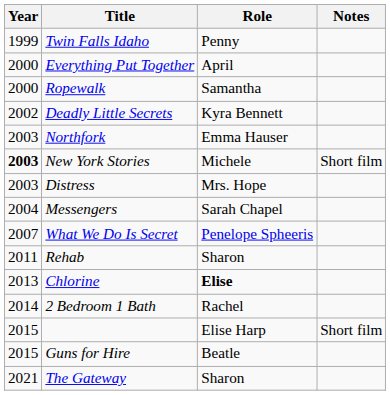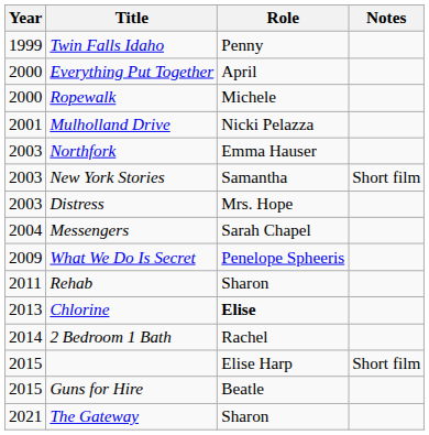 <table class="wikitable sortable">
 <tr>
 <th>Year</th>
 <th>Title</th>
 <th>Role</th>
 <th class="unsortable">Notes</th>
 </tr>
 <tr>
 <td>1999</td>
 <td><em><a href='#'>Twin Falls Idaho</a></em></td>
 <td>Penny</td>
 <td></td>
 </tr>
 <tr>
 <td>2000</td>
 <td><em><a href='#'>Everything Put Together</a></em></td>
 <td>April</td>
 <td></td>
 </tr>
 <tr>
 <td>2000</td>
 <td><em><a href='#'>Ropewalk</a></em></td>
-<td>Samantha</td>
+<td>Michele</td>
 <td></td>
 </tr>
 <tr>
-<td>2002</td>
-<td><em><a href='#'>Deadly Little Secrets</a></em></td>
-<td>Kyra Bennett</td>
+<td>2001</td>
+<td><em><a href='#'>Mulholland Drive</a></em></td>
+<td>Nicki Pelazza</td>
 <td></td>
 </tr>
 <tr>
 <td>2003</td>
 <td><em><a href='#'>Northfork</a></em></td>
 <td>Emma Hauser</td>
 <td></td>
 </tr>
 <tr>
-<td><strong>2003</strong></td>
+<td>2003</td>
 <td><em>New York Stories</em></td>
-<td>Michele</td>
+<td>Samantha</td>
 <td>Short film</td>
 </tr>
 <tr>
 <td>2003</td>
 <td><em>Distress</em></td>
 <td>Mrs. Hope</td>
 <td></td>
 </tr>
 <tr>
 <td>2004</td>
 <td><em>Messengers</em></td>
 <td>Sarah Chapel</td>
 <td></td>
 </tr>
 <tr>
-<td>2007</td>
+<td>2009</td>
 <td><em><a href='#'>What We Do Is Secret</a></em></td>
 <td><a href='#'>Penelope Spheeris</a></td>
 <td></td>
 </tr>
 <tr>
 <td>2011</td>
 <td><em>Rehab</em></td>
 <td>Sharon</td>
 <td></td>
 </tr>
 <tr>
 <td>2013</td>
 <td><em><a href='#'>Chlorine</a></em></td>
 <td><strong>Elise</strong></td>
 <td></td>
 </tr>
 <tr>
 <td>2014</td>
 <td><em>2 Bedroom 1 Bath</em></td>
 <td>Rachel</td>
 <td></td>
 </tr>
 <tr>
 <td>2015</td>
 <td><em></em></td>
 <td>Elise Harp</td>
 <td>Short film</td>
 </tr>
 <tr>
 <td>2015</td>
 <td><em>Guns for Hire</em></td>
 <td>Beatle</td>
 <td></td>
 </tr>
 <tr>
 <td>2021</td>
 <td><em><a href='#'>The Gateway</a></em></td>
 <td>Sharon</td>
 <td></td>
 </tr>
 </table>
